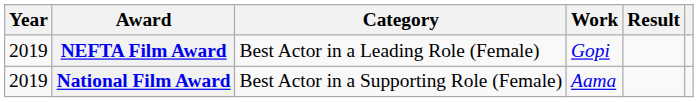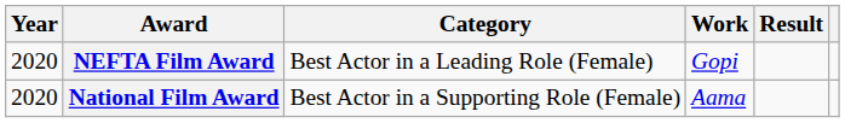 <table class="wikitable plainrowheaders sortable">
 <tr>
 <th>Year</th>
 <th>Award</th>
 <th>Category</th>
 <th>Work</th>
 <th>Result</th>
 <th class="unsortable"></th>
 </tr>
 <tr>
-<td>2019</td>
+<td>2020</td>
 <th scope="row"><a href='#'>NEFTA Film Award</a></th>
 <td>Best Actor in a Leading Role (Female)</td>
 <td><em><a href='#'>Gopi</a></em></td>
 <td></td>
 <td style="text-align:center;"></td>
 </tr>
 <tr>
-<td>2019</td>
+<td>2020</td>
 <th scope="row"><a href='#'>National Film Award</a></th>
 <td>Best Actor in a Supporting Role (Female)</td>
 <td><em><a href='#'>Aama</a></em></td>
 <td></td>
 <td style="text-align:center;"></td>
 </tr>
 </table>
